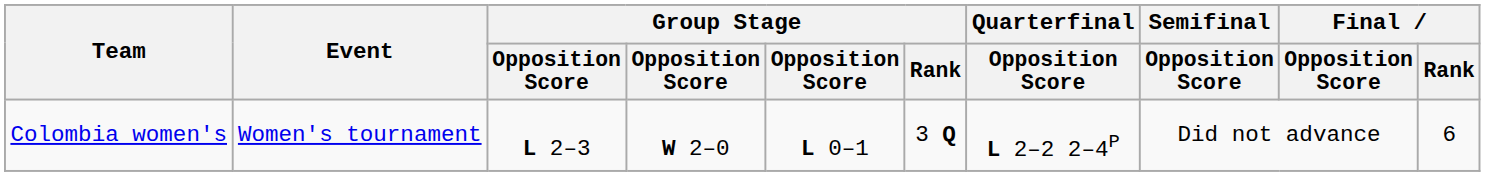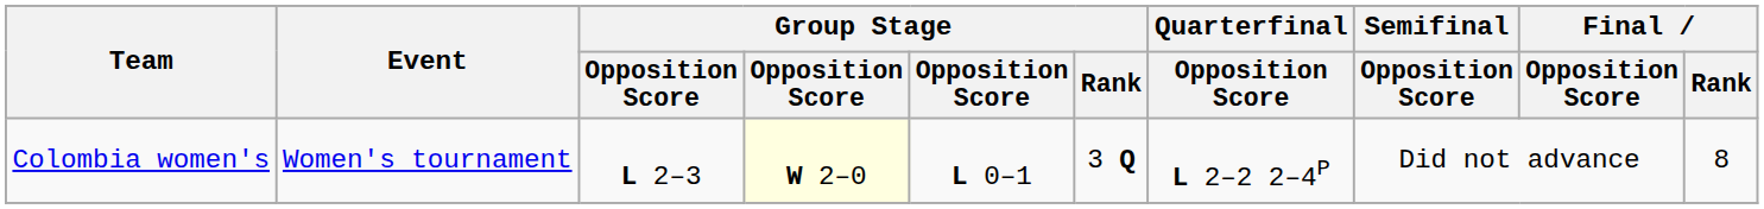 <table class="wikitable" style="font-size:90%">
 <tr>
 <th rowspan=2>Team</th>
 <th rowspan=2>Event</th>
 <th colspan=4>Group Stage</th>
 <th>Quarterfinal</th>
 <th>Semifinal</th>
 <th colspan=2>Final / </th>
 </tr>
 <tr style="font-size:95%">
 <th>Opposition<br>Score</th>
 <th>Opposition<br>Score</th>
 <th>Opposition<br>Score</th>
 <th>Rank</th>
 <th>Opposition<br>Score</th>
 <th>Opposition<br>Score</th>
 <th>Opposition<br>Score</th>
 <th>Rank</th>
 </tr>
 <tr align=center>
 <td align=left><a href='#'>Colombia women's</a></td>
 <td align=left><a href='#'>Women's tournament</a></td>
 <td><br><strong>L</strong> 2–3</td>
-<td><br><strong>W</strong> 2–0</td>
+<td style="background: lightyellow;"><br><strong>W</strong> 2–0</td>
 <td><br><strong>L</strong> 0–1</td>
 <td>3 <strong>Q</strong></td>
 <td><br><strong>L</strong> 2–2  2–4<sup>P</sup></td>
 <td Colspan=2>Did not advance</td>
-<td>6</td>
+<td>8</td>
 </tr>
 </table>
